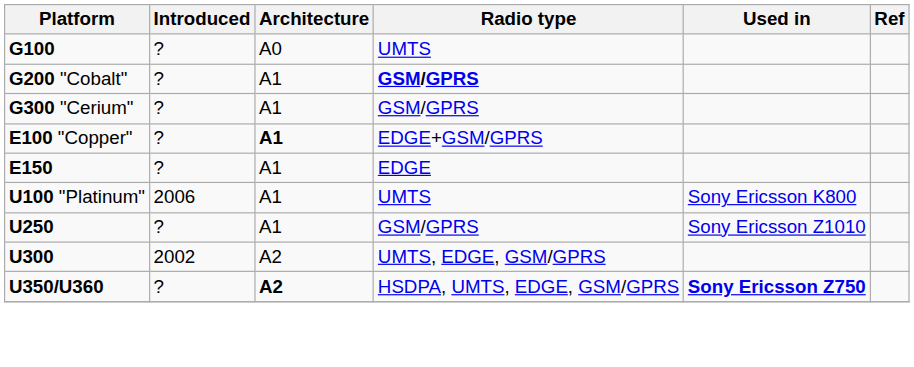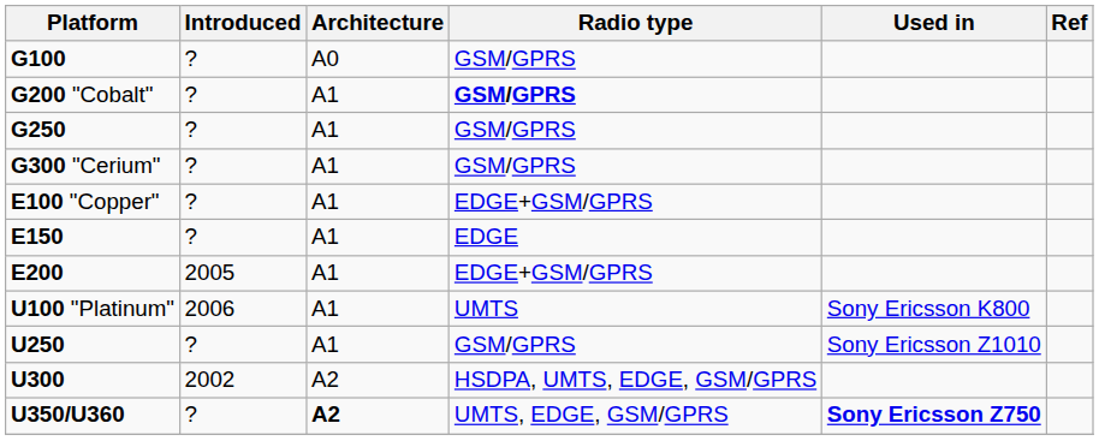 <table class="wikitable">
 <tr>
 <th>Platform</th>
 <th>Introduced</th>
 <th>Architecture</th>
 <th>Radio type</th>
 <th>Used in</th>
 <th>Ref</th>
 </tr>
 <tr>
 <td><strong>G100</strong></td>
 <td>?</td>
 <td>A0</td>
-<td><a href='#'>UMTS</a></td>
+<td><a href='#'>GSM</a>/<a href='#'>GPRS</a></td>
 <td></td>
 <td></td>
 </tr>
 <tr>
 <td><strong>G200</strong> "Cobalt"</td>
 <td>?</td>
 <td>A1</td>
 <td><strong><a href='#'>GSM</a>/<a href='#'>GPRS</a></strong></td>
+<td></td>
+<td></td>
+</tr>
+<tr>
+<td><strong>G250</strong></td>
+<td>?</td>
+<td>A1</td>
+<td><a href='#'>GSM</a>/<a href='#'>GPRS</a></td>
 <td></td>
 <td></td>
 </tr>
 <tr>
 <td><strong>G300</strong> "Cerium"</td>
 <td>?</td>
 <td>A1</td>
 <td><a href='#'>GSM</a>/<a href='#'>GPRS</a></td>
 <td></td>
 <td></td>
 </tr>
 <tr>
 <td><strong>E100</strong> "Copper"</td>
 <td>?</td>
-<td><strong>A1</strong></td>
+<td>A1</td>
 <td><a href='#'>EDGE</a>+<a href='#'>GSM</a>/<a href='#'>GPRS</a></td>
 <td></td>
 <td></td>
 </tr>
 <tr>
 <td><strong>E150</strong></td>
 <td>?</td>
 <td>A1</td>
 <td><a href='#'>EDGE</a></td>
+<td></td>
+<td></td>
+</tr>
+<tr>
+<td><strong>E200</strong></td>
+<td>2005</td>
+<td>A1</td>
+<td><a href='#'>EDGE</a>+<a href='#'>GSM</a>/<a href='#'>GPRS</a></td>
 <td></td>
 <td></td>
 </tr>
 <tr>
 <td><strong>U100</strong> "Platinum"</td>
 <td>2006</td>
 <td>A1</td>
 <td><a href='#'>UMTS</a></td>
 <td><a href='#'>Sony Ericsson K800</a></td>
 <td></td>
 </tr>
 <tr>
 <td><strong>U250</strong></td>
 <td>?</td>
 <td>A1</td>
 <td><a href='#'>GSM</a>/<a href='#'>GPRS</a></td>
 <td><a href='#'>Sony Ericsson Z1010</a></td>
 <td></td>
 </tr>
 <tr>
 <td><strong>U300</strong></td>
 <td>2002</td>
 <td>A2</td>
-<td><a href='#'>UMTS</a>, <a href='#'>EDGE</a>, <a href='#'>GSM</a>/<a href='#'>GPRS</a></td>
+<td><a href='#'>HSDPA</a>, <a href='#'>UMTS</a>, <a href='#'>EDGE</a>, <a href='#'>GSM</a>/<a href='#'>GPRS</a></td>
 <td></td>
 <td></td>
 </tr>
 <tr>
 <td><strong>U350/U360</strong></td>
 <td>?</td>
 <td><strong>A2</strong></td>
-<td><a href='#'>HSDPA</a>, <a href='#'>UMTS</a>, <a href='#'>EDGE</a>, <a href='#'>GSM</a>/<a href='#'>GPRS</a></td>
+<td><a href='#'>UMTS</a>, <a href='#'>EDGE</a>, <a href='#'>GSM</a>/<a href='#'>GPRS</a></td>
 <td><strong><a href='#'>Sony Ericsson Z750</a></strong></td>
 <td></td>
 </tr>
 <tr>
 </tr>
 </table>
